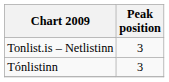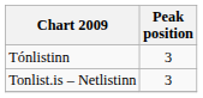 <table class="wikitable sortable">
 <tr>
 <th align="left">Chart 2009</th>
 <th align="center">Peak<br>position</th>
 </tr>
 <tr>
-<td align="left">Tonlist.is – Netlistinn</td>
+<td align="left">Tónlistinn</td>
 <td align="center">3</td>
 </tr>
 <tr>
-<td align="left">Tónlistinn</td>
+<td align="left">Tonlist.is – Netlistinn</td>
 <td align="center">3</td>
 </tr>
 <tr>
 </tr>
 </table>
